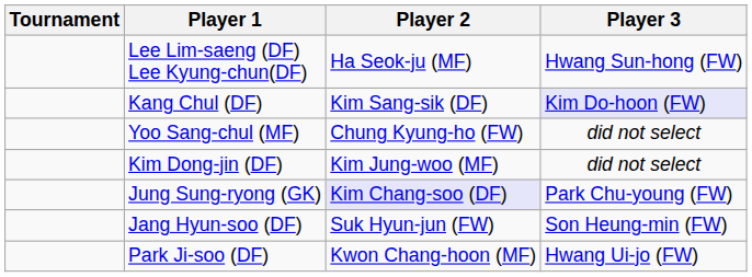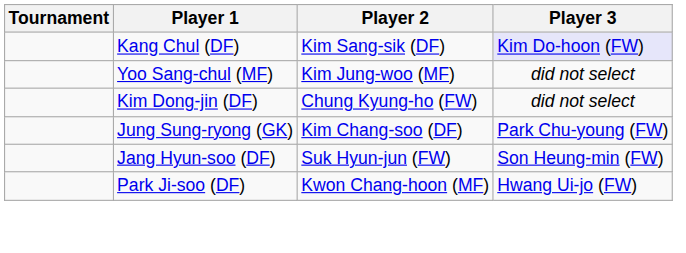 <table class="wikitable">
 <tr>
 <th>Tournament</th>
 <th>Player 1</th>
 <th>Player 2</th>
 <th>Player 3</th>
-</tr>
-<tr>
-<td></td>
-<td><a href='#'>Lee Lim-saeng</a> (<a href='#'>DF</a>)<br><a href='#'>Lee Kyung-chun</a>(<a href='#'>DF</a>)</td>
-<td><a href='#'>Ha Seok-ju</a> (<a href='#'>MF</a>)</td>
-<td><a href='#'>Hwang Sun-hong</a> (<a href='#'>FW</a>)</td>
 </tr>
 <tr>
 <td></td>
 <td><a href='#'>Kang Chul</a> (<a href='#'>DF</a>)</td>
 <td><a href='#'>Kim Sang-sik</a> (<a href='#'>DF</a>)</td>
 <td style="background: lavender;"><a href='#'>Kim Do-hoon</a> (<a href='#'>FW</a>)</td>
 </tr>
 <tr>
 <td></td>
 <td><a href='#'>Yoo Sang-chul</a> (<a href='#'>MF</a>)</td>
+<td><a href='#'>Kim Jung-woo</a> (<a href='#'>MF</a>)</td>
+<td align="center"><em>did not select</em></td>
+</tr>
+<tr>
+<td></td>
+<td><a href='#'>Kim Dong-jin</a> (<a href='#'>DF</a>)</td>
 <td><a href='#'>Chung Kyung-ho</a> (<a href='#'>FW</a>)</td>
 <td align="center"><em>did not select</em></td>
 </tr>
 <tr>
 <td></td>
-<td><a href='#'>Kim Dong-jin</a> (<a href='#'>DF</a>)</td>
-<td><a href='#'>Kim Jung-woo</a> (<a href='#'>MF</a>)</td>
-<td align="center"><em>did not select</em></td>
-</tr>
-<tr>
-<td></td>
 <td><a href='#'>Jung Sung-ryong</a> (<a href='#'>GK</a>)</td>
-<td style="background: lavender;"><a href='#'>Kim Chang-soo</a> (<a href='#'>DF</a>)</td>
+<td><a href='#'>Kim Chang-soo</a> (<a href='#'>DF</a>)</td>
 <td><a href='#'>Park Chu-young</a> (<a href='#'>FW</a>)</td>
 </tr>
 <tr>
 <td></td>
 <td><a href='#'>Jang Hyun-soo</a> (<a href='#'>DF</a>)</td>
 <td><a href='#'>Suk Hyun-jun</a> (<a href='#'>FW</a>)</td>
 <td><a href='#'>Son Heung-min</a> (<a href='#'>FW</a>)</td>
 </tr>
 <tr>
 <td></td>
 <td><a href='#'>Park Ji-soo</a> (<a href='#'>DF</a>)</td>
 <td><a href='#'>Kwon Chang-hoon</a> (<a href='#'>MF</a>)</td>
 <td><a href='#'>Hwang Ui-jo</a> (<a href='#'>FW</a>)</td>
 </tr>
 </table>
